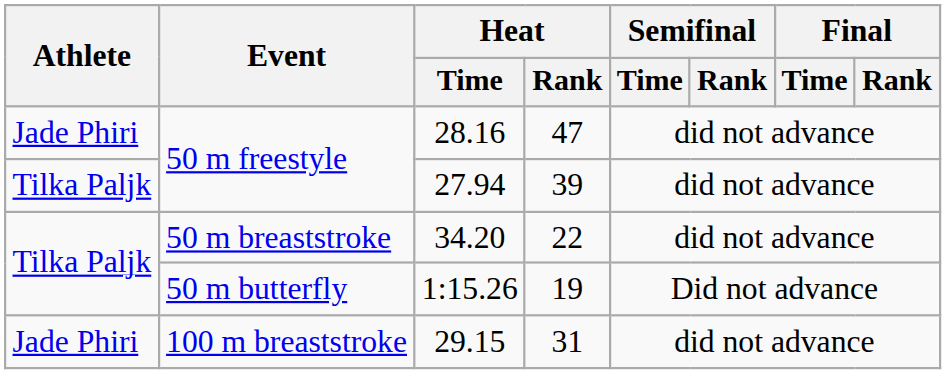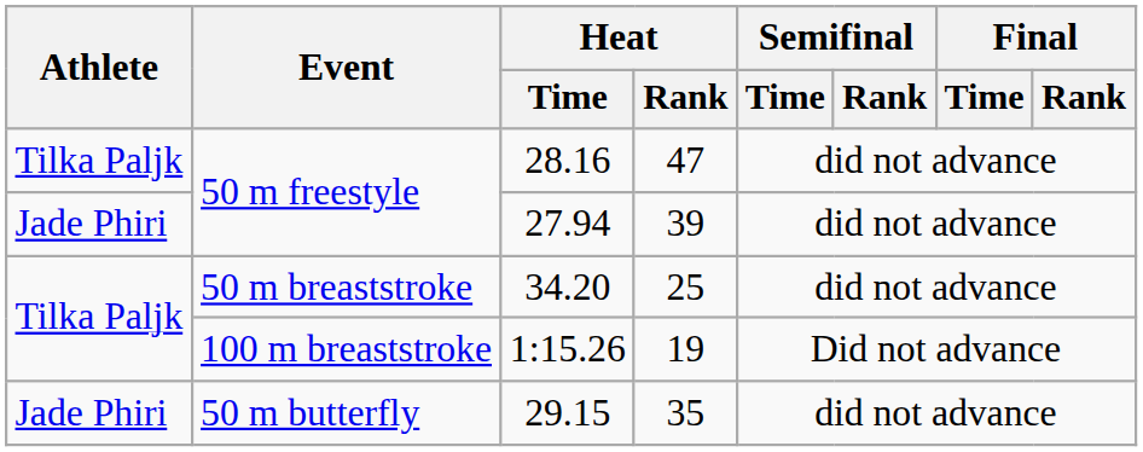 <table class=wikitable style="font-size:90%; text-align:center">
 <tr>
 <th rowspan=2>Athlete</th>
 <th rowspan=2>Event</th>
 <th colspan=2>Heat</th>
 <th colspan=2>Semifinal</th>
 <th colspan=2>Final</th>
 </tr>
 <tr style=font-size:95%>
 <th>Time</th>
 <th>Rank</th>
 <th>Time</th>
 <th>Rank</th>
 <th>Time</th>
 <th>Rank</th>
 </tr>
 <tr>
-<td align=left><a href='#'>Jade Phiri</a></td>
+<td align=left><a href='#'>Tilka Paljk</a></td>
 <td align=left rowspan=2><a href='#'>50 m freestyle</a></td>
 <td>28.16</td>
 <td>47</td>
 <td colspan=4>did not advance</td>
 </tr>
 <tr>
-<td align=left><a href='#'>Tilka Paljk</a></td>
+<td align=left><a href='#'>Jade Phiri</a></td>
 <td>27.94</td>
 <td>39</td>
 <td colspan=4>did not advance</td>
 </tr>
 <tr>
 <td align=left rowspan=2><a href='#'>Tilka Paljk</a></td>
 <td align=left><a href='#'>50 m breaststroke</a></td>
 <td>34.20</td>
-<td>22</td>
+<td>25</td>
 <td colspan=4>did not advance</td>
 </tr>
 <tr>
-<td align=left><a href='#'>50 m butterfly</a></td>
+<td align=left><a href='#'>100 m breaststroke</a></td>
 <td>1:15.26</td>
 <td>19</td>
 <td colspan="4">Did not advance</td>
 </tr>
 <tr>
 <td align=left><a href='#'>Jade Phiri</a></td>
-<td align=left><a href='#'>100 m breaststroke</a></td>
+<td align=left><a href='#'>50 m butterfly</a></td>
 <td>29.15</td>
-<td>31</td>
+<td>35</td>
 <td colspan=4>did not advance</td>
 </tr>
 </table>
